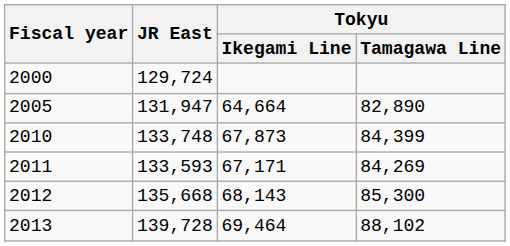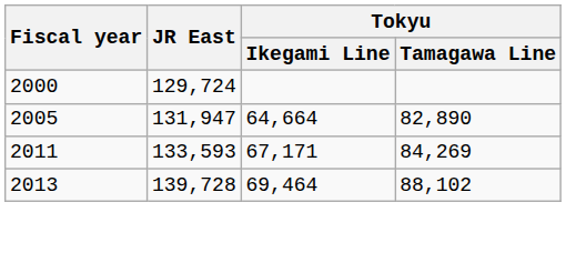 <table class="wikitable">
 <tr>
 <th rowspan="2">Fiscal year</th>
 <th rowspan="2">JR East</th>
 <th colspan="2">Tokyu</th>
 </tr>
 <tr>
 <th>Ikegami Line</th>
 <th>Tamagawa Line</th>
 </tr>
 <tr>
 <td>2000</td>
 <td>129,724</td>
 <td></td>
 <td></td>
 </tr>
 <tr>
 <td>2005</td>
 <td>131,947</td>
 <td>64,664</td>
 <td>82,890</td>
 </tr>
 <tr>
-<td>2010</td>
-<td>133,748</td>
-<td>67,873</td>
-<td>84,399</td>
-</tr>
-<tr>
 <td>2011</td>
 <td>133,593</td>
 <td>67,171</td>
 <td>84,269</td>
-</tr>
-<tr>
-<td>2012</td>
-<td>135,668</td>
-<td>68,143</td>
-<td>85,300</td>
 </tr>
 <tr>
 <td>2013</td>
 <td>139,728</td>
 <td>69,464</td>
 <td>88,102</td>
 </tr>
 </table>
